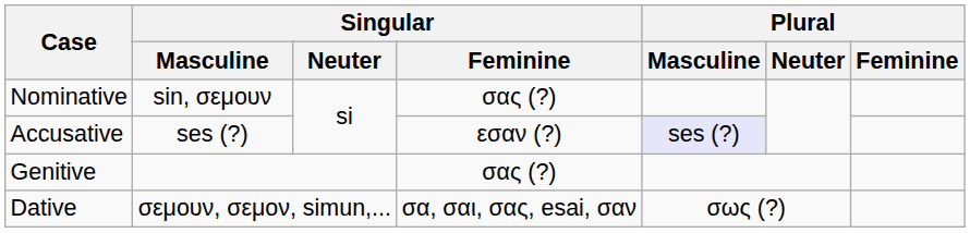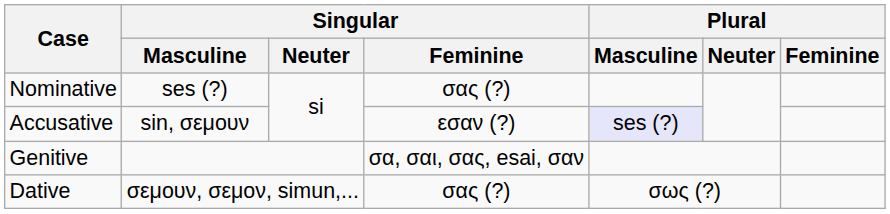 <table class="wikitable">
 <tr>
 <th rowspan="2">Case</th>
 <th colspan="3">Singular</th>
 <th colspan="3">Plural</th>
 </tr>
 <tr>
 <th>Masculine</th>
 <th>Neuter</th>
 <th>Feminine</th>
 <th>Masculine</th>
 <th>Neuter</th>
 <th>Feminine</th>
 </tr>
 <tr>
 <td>Nominative</td>
-<td align="center">sin, σεμουν</td>
+<td align="center">ses (?)</td>
 <td rowspan="2" align="center">si</td>
 <td align="center">σας (?)</td>
 <td></td>
 <td rowspan="2"></td>
 <td></td>
 </tr>
 <tr>
 <td>Accusative</td>
-<td align="center">ses (?)</td>
+<td align="center">sin, σεμουν</td>
 <td align="center">εσαν (?)</td>
 <td align="center" style="background: lavender;">ses (?)</td>
 <td></td>
 </tr>
 <tr>
 <td>Genitive</td>
 <td colspan="2"></td>
-<td align="center">σας (?)</td>
+<td>σα, σαι, σας, esai, σαν</td>
 <td colspan="2"></td>
 <td colspan="2"></td>
 </tr>
 <tr>
 <td>Dative</td>
 <td colspan="2">σεμουν, σεμον, simun,...</td>
-<td>σα, σαι, σας, esai, σαν</td>
+<td align="center">σας (?)</td>
 <td colspan="2" align="center">σως (?)</td>
 <td colspan="2"></td>
 </tr>
 </table>
